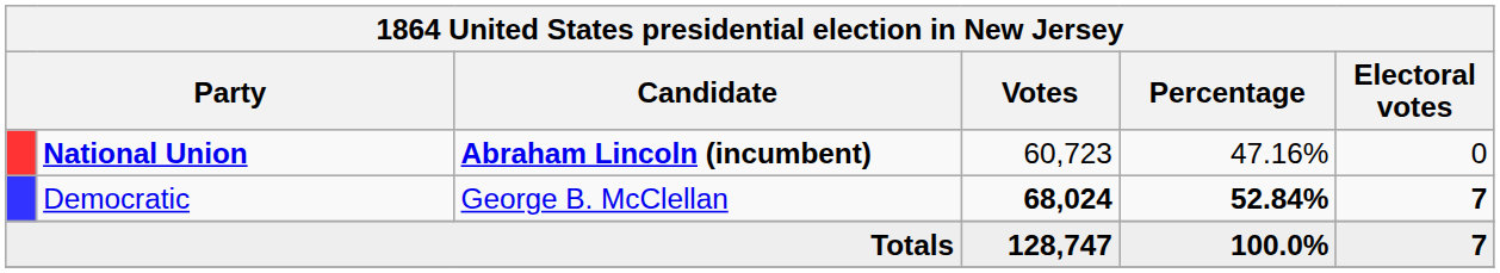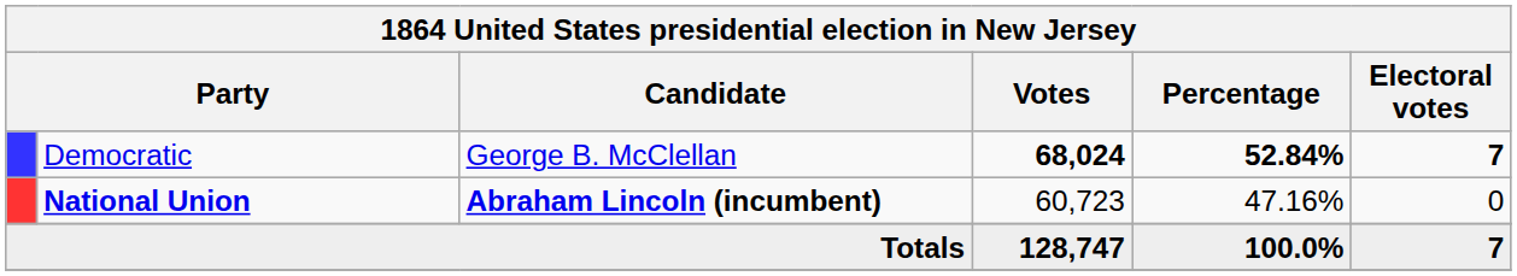 <table class="wikitable" style="font-size: 95%;">
 <tr>
 <th colspan="6">1864 United States presidential election in New Jersey</th>
 </tr>
 <tr>
 <th colspan="2" style="width: 15em">Party</th>
 <th style="width: 17em">Candidate</th>
 <th style="width: 5em">Votes</th>
 <th style="width: 7em">Percentage</th>
 <th style="width: 5em">Electoral votes</th>
 </tr>
 <tr>
+<th style="background-color:#3333FF; width: 3px"></th>
+<td style="width: 130px"><a href='#'>Democratic</a></td>
+<td><a href='#'>George B. McClellan</a></td>
+<td align="right"><strong>68,024</strong></td>
+<td align="right"><strong>52.84%</strong></td>
+<td align="right"><strong>7</strong></td>
+</tr>
+<tr>
 <th style="background-color:#FF3333; width: 3px"></th>
 <td style="width: 130px"><strong><a href='#'>National Union</a></strong></td>
 <td><strong><a href='#'>Abraham Lincoln</a> (incumbent)</strong></td>
 <td align="right">60,723</td>
 <td align="right">47.16%</td>
 <td align="right">0</td>
-</tr>
-<tr>
-<th style="background-color:#3333FF; width: 3px"></th>
-<td style="width: 130px"><a href='#'>Democratic</a></td>
-<td><a href='#'>George B. McClellan</a></td>
-<td align="right"><strong>68,024</strong></td>
-<td align="right"><strong>52.84%</strong></td>
-<td align="right"><strong>7</strong></td>
 </tr>
 <tr>
 </tr>
 <tr bgcolor="#EEEEEE">
 <td colspan="3" align="right"><strong>Totals</strong></td>
 <td align="right"><strong>128,747</strong></td>
 <td align="right"><strong>100.0%</strong></td>
 <td align="right"><strong>7</strong></td>
 </tr>
 <tr>
 </tr>
 </table>
